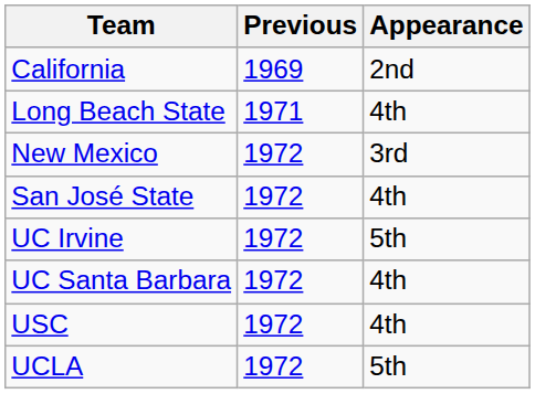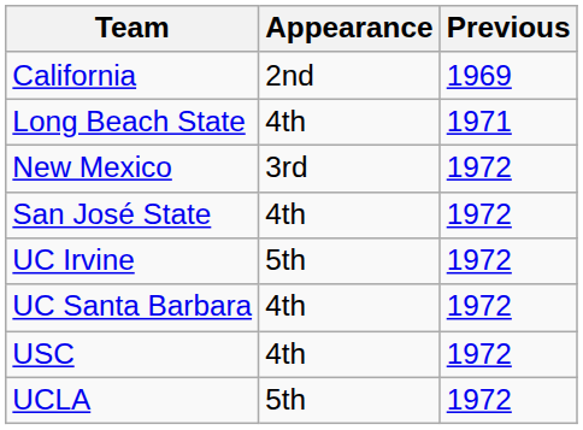 <table class="wikitable sortable">
 <tr>
 <th>Team</th>
+<th>Appearance</th>
 <th>Previous</th>
-<th>Appearance</th>
 </tr>
 <tr>
 <td><a href='#'>California</a></td>
+<td>2nd</td>
 <td><a href='#'>1969</a></td>
-<td>2nd</td>
 </tr>
 <tr>
 <td><a href='#'>Long Beach State</a></td>
+<td>4th</td>
 <td><a href='#'>1971</a></td>
-<td>4th</td>
 </tr>
 <tr>
 <td><a href='#'>New Mexico</a></td>
+<td>3rd</td>
 <td><a href='#'>1972</a></td>
-<td>3rd</td>
 </tr>
 <tr>
 <td><a href='#'>San José State</a></td>
+<td>4th</td>
 <td><a href='#'>1972</a></td>
-<td>4th</td>
 </tr>
 <tr>
 <td><a href='#'>UC Irvine</a></td>
+<td>5th</td>
 <td><a href='#'>1972</a></td>
-<td>5th</td>
 </tr>
 <tr>
 <td><a href='#'>UC Santa Barbara</a></td>
+<td>4th</td>
 <td><a href='#'>1972</a></td>
-<td>4th</td>
 </tr>
 <tr>
 <td><a href='#'>USC</a></td>
+<td>4th</td>
 <td><a href='#'>1972</a></td>
-<td>4th</td>
 </tr>
 <tr>
 <td><a href='#'>UCLA</a></td>
+<td>5th</td>
 <td><a href='#'>1972</a></td>
-<td>5th</td>
 </tr>
 </table>
